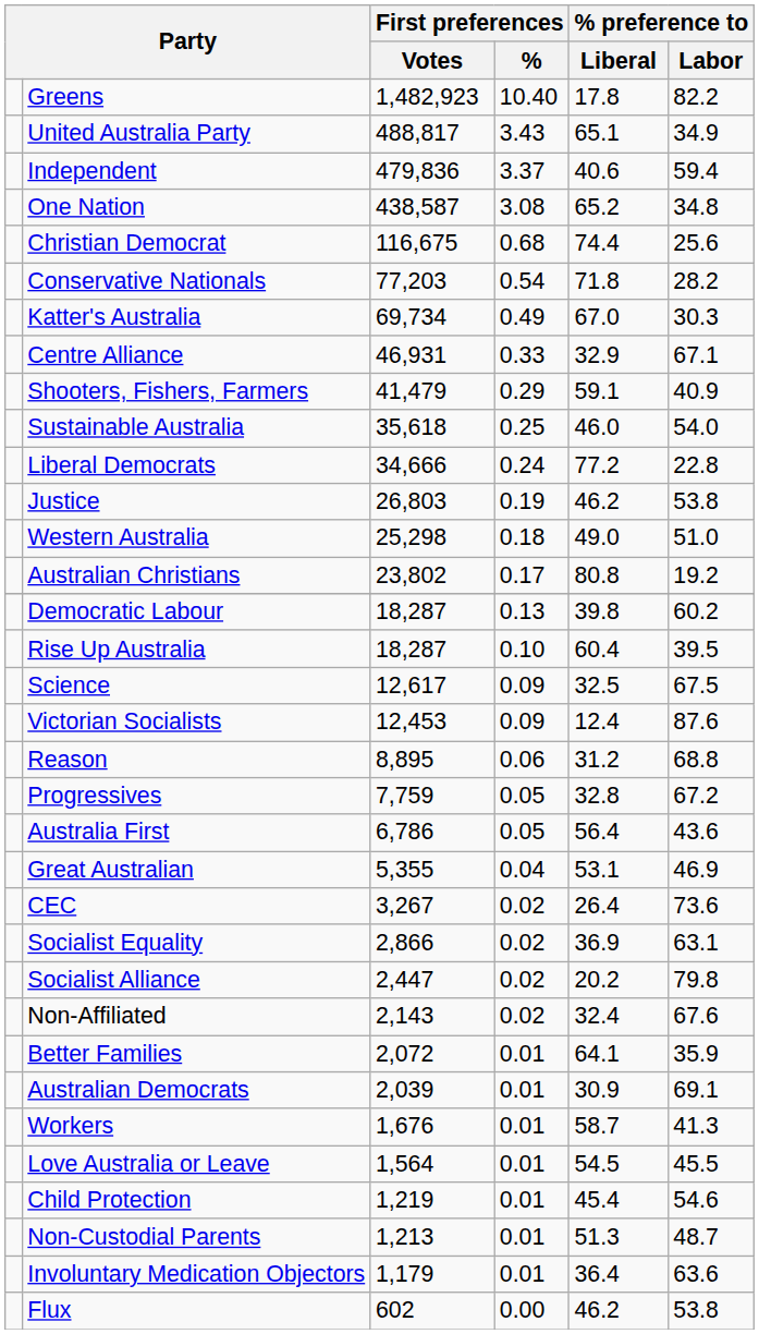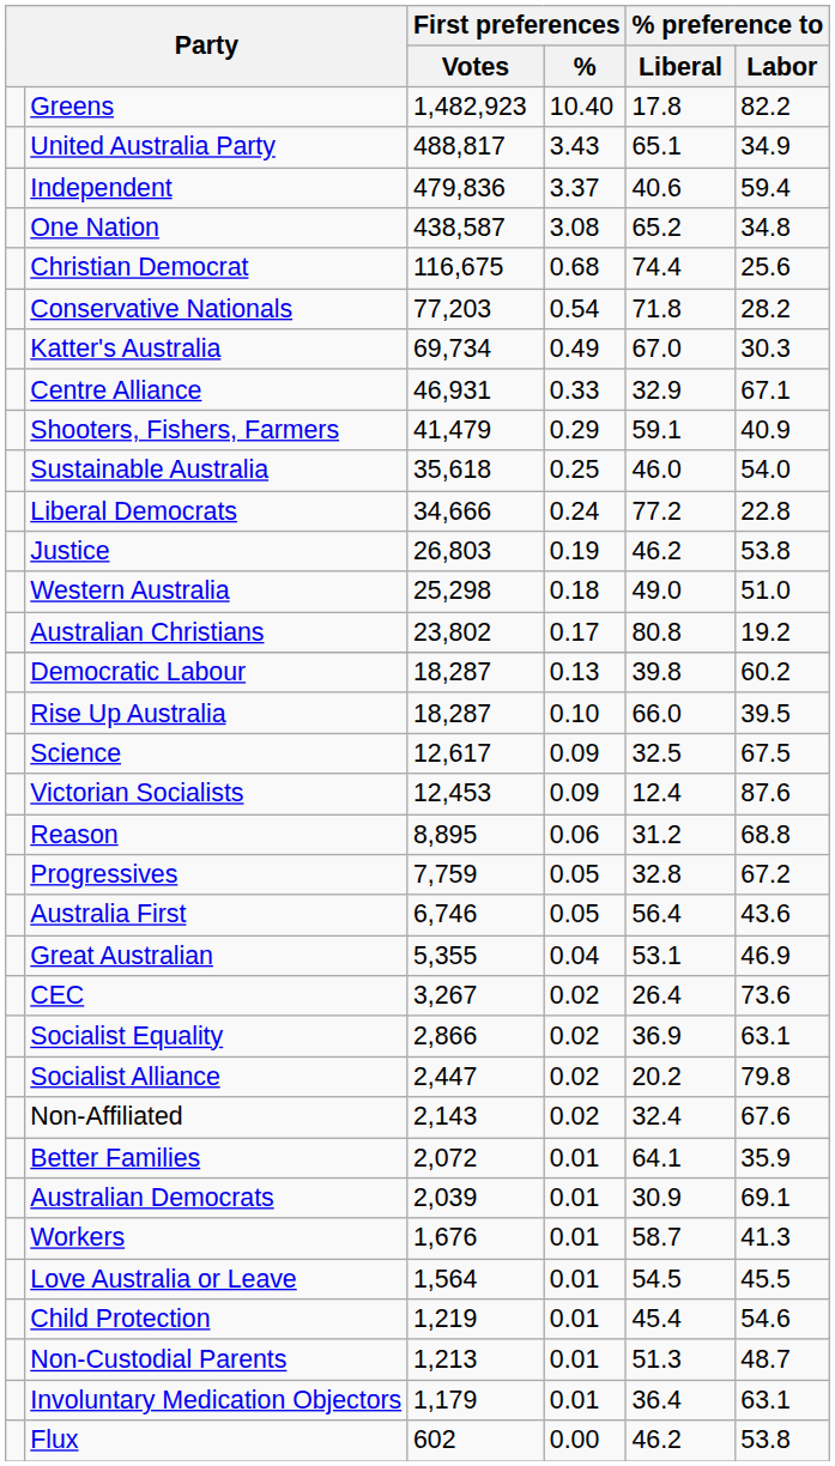 <table class="wikitable sortable style="text-align:right">
 <tr>
 <th rowspan="2" colspan="2">Party</th>
 <th colspan="2">First preferences</th>
 <th colspan="2">% preference to</th>
 </tr>
 <tr>
 <th scope="col">Votes</th>
 <th scope="col">%</th>
 <th scope="col">Liberal</th>
 <th scope="col">Labor</th>
 </tr>
 <tr>
 <td width=3pt > </td>
 <td style="text-align:left;"><a href='#'>Greens</a></td>
 <td>1,482,923</td>
 <td>10.40</td>
 <td>17.8</td>
 <td>82.2</td>
 </tr>
 <tr>
 <td width=3pt > </td>
 <td style="text-align:left;"><a href='#'>United Australia Party</a></td>
 <td>488,817</td>
 <td>3.43</td>
 <td>65.1</td>
 <td>34.9</td>
 </tr>
 <tr>
 <td width=3pt > </td>
 <td style="text-align:left;"><a href='#'>Independent</a></td>
 <td>479,836</td>
 <td>3.37</td>
 <td>40.6</td>
 <td>59.4</td>
 </tr>
 <tr>
 <td width=3pt > </td>
 <td style="text-align:left;"><a href='#'>One Nation</a></td>
 <td>438,587</td>
 <td>3.08</td>
 <td>65.2</td>
 <td>34.8</td>
 </tr>
 <tr>
 <td width=3pt > </td>
 <td style="text-align:left;"><a href='#'>Christian Democrat</a></td>
 <td>116,675</td>
 <td>0.68</td>
 <td>74.4</td>
 <td>25.6</td>
 </tr>
 <tr>
 <td width=3pt > </td>
 <td style="text-align:left;"><a href='#'>Conservative Nationals</a></td>
 <td>77,203</td>
 <td>0.54</td>
 <td>71.8</td>
 <td>28.2</td>
 </tr>
 <tr>
 <td width=3pt > </td>
 <td style="text-align:left;"><a href='#'>Katter's Australia</a></td>
 <td>69,734</td>
 <td>0.49</td>
 <td>67.0</td>
 <td>30.3</td>
 </tr>
 <tr>
 <td width=3pt > </td>
 <td style="text-align:left;"><a href='#'>Centre Alliance</a></td>
 <td>46,931</td>
 <td>0.33</td>
 <td>32.9</td>
 <td>67.1</td>
 </tr>
 <tr>
 <td width=3pt > </td>
 <td style="text-align:left;"><a href='#'>Shooters, Fishers, Farmers</a></td>
 <td>41,479</td>
 <td>0.29</td>
 <td>59.1</td>
 <td>40.9</td>
 </tr>
 <tr>
 <td width=3pt > </td>
 <td style="text-align:left;"><a href='#'>Sustainable Australia</a></td>
 <td>35,618</td>
 <td>0.25</td>
 <td>46.0</td>
 <td>54.0</td>
 </tr>
 <tr>
 <td width=3pt > </td>
 <td style="text-align:left;"><a href='#'>Liberal Democrats</a></td>
 <td>34,666</td>
 <td>0.24</td>
 <td>77.2</td>
 <td>22.8</td>
 </tr>
 <tr>
 <td width=3pt > </td>
 <td style="text-align:left;"><a href='#'>Justice</a></td>
 <td>26,803</td>
 <td>0.19</td>
 <td>46.2</td>
 <td>53.8</td>
 </tr>
 <tr>
 <td width=3pt > </td>
 <td style="text-align:left;"><a href='#'>Western Australia</a></td>
 <td>25,298</td>
 <td>0.18</td>
 <td>49.0</td>
 <td>51.0</td>
 </tr>
 <tr>
 <td width=3pt > </td>
 <td style="text-align:left;"><a href='#'>Australian Christians</a></td>
 <td>23,802</td>
 <td>0.17</td>
 <td>80.8</td>
 <td>19.2</td>
 </tr>
 <tr>
 </tr>
 <tr>
 <td width=3pt > </td>
 <td style="text-align:left;"><a href='#'>Democratic Labour</a></td>
 <td>18,287</td>
 <td>0.13</td>
 <td>39.8</td>
 <td>60.2</td>
 </tr>
 <tr>
 <td width=3pt > </td>
 <td style="text-align:left;"><a href='#'>Rise Up Australia</a></td>
 <td>18,287</td>
 <td>0.10</td>
-<td>60.4</td>
+<td>66.0</td>
 <td>39.5</td>
 </tr>
 <tr>
 <td width=3pt > </td>
 <td style="text-align:left;"><a href='#'>Science</a></td>
 <td>12,617</td>
 <td>0.09</td>
 <td>32.5</td>
 <td>67.5</td>
 </tr>
 <tr>
 <td width=3pt > </td>
 <td style="text-align:left;"><a href='#'>Victorian Socialists</a></td>
 <td>12,453</td>
 <td>0.09</td>
 <td>12.4</td>
 <td>87.6</td>
 </tr>
 <tr>
 <td width=3pt > </td>
 <td style="text-align:left;"><a href='#'>Reason</a></td>
 <td>8,895</td>
 <td>0.06</td>
 <td>31.2</td>
 <td>68.8</td>
 </tr>
 <tr>
 <td width=3pt > </td>
 <td style="text-align:left;"><a href='#'>Progressives</a></td>
 <td>7,759</td>
 <td>0.05</td>
 <td>32.8</td>
 <td>67.2</td>
 </tr>
 <tr>
 <td width=3pt > </td>
 <td style="text-align:left;"><a href='#'>Australia First</a></td>
-<td>6,786</td>
+<td>6,746</td>
 <td>0.05</td>
 <td>56.4</td>
 <td>43.6</td>
 </tr>
 <tr>
 <td width=3pt > </td>
 <td style="text-align:left;"><a href='#'>Great Australian</a></td>
 <td>5,355</td>
 <td>0.04</td>
 <td>53.1</td>
 <td>46.9</td>
 </tr>
 <tr>
 <td width=3pt > </td>
 <td style="text-align:left;"><a href='#'>CEC</a></td>
 <td>3,267</td>
 <td>0.02</td>
 <td>26.4</td>
 <td>73.6</td>
 </tr>
 <tr>
 <td width=3pt > </td>
 <td style="text-align:left;"><a href='#'>Socialist Equality</a></td>
 <td>2,866</td>
 <td>0.02</td>
 <td>36.9</td>
 <td>63.1</td>
 </tr>
 <tr>
 <td width=3pt > </td>
 <td style="text-align:left;"><a href='#'>Socialist Alliance</a></td>
 <td>2,447</td>
 <td>0.02</td>
 <td>20.2</td>
 <td>79.8</td>
 </tr>
 <tr>
 <td width=3pt> </td>
 <td style="text-align:left;">Non-Affiliated</td>
 <td>2,143</td>
 <td>0.02</td>
 <td>32.4</td>
 <td>67.6</td>
 </tr>
 <tr>
 <td width=3pt > </td>
 <td style="text-align:left;"><a href='#'>Better Families</a></td>
 <td>2,072</td>
 <td>0.01</td>
 <td>64.1</td>
 <td>35.9</td>
 </tr>
 <tr>
 <td width=3pt > </td>
 <td style="text-align:left;"><a href='#'>Australian Democrats</a></td>
 <td>2,039</td>
 <td>0.01</td>
 <td>30.9</td>
 <td>69.1</td>
 </tr>
 <tr>
 <td width=3pt > </td>
 <td style="text-align:left;"><a href='#'>Workers</a></td>
 <td>1,676</td>
 <td>0.01</td>
 <td>58.7</td>
 <td>41.3</td>
 </tr>
 <tr>
 <td width=3pt > </td>
 <td style="text-align:left;"><a href='#'>Love Australia or Leave</a></td>
 <td>1,564</td>
 <td>0.01</td>
 <td>54.5</td>
 <td>45.5</td>
 </tr>
 <tr>
 <td width=3pt > </td>
 <td style="text-align:left;"><a href='#'>Child Protection</a></td>
 <td>1,219</td>
 <td>0.01</td>
 <td>45.4</td>
 <td>54.6</td>
 </tr>
 <tr>
 <td width=3pt > </td>
 <td style="text-align:left;"><a href='#'>Non-Custodial Parents</a></td>
 <td>1,213</td>
 <td>0.01</td>
 <td>51.3</td>
 <td>48.7</td>
 </tr>
 <tr>
 <td width=3pt > </td>
 <td style="text-align:left;"><a href='#'>Involuntary Medication Objectors</a></td>
 <td>1,179</td>
 <td>0.01</td>
 <td>36.4</td>
-<td>63.6</td>
+<td>63.1</td>
 </tr>
 <tr>
 <td width=3pt > </td>
 <td style="text-align:left;"><a href='#'>Flux</a></td>
 <td>602</td>
 <td>0.00</td>
 <td>46.2</td>
 <td>53.8</td>
 </tr>
 <tr>
 </tr>
 </table>
